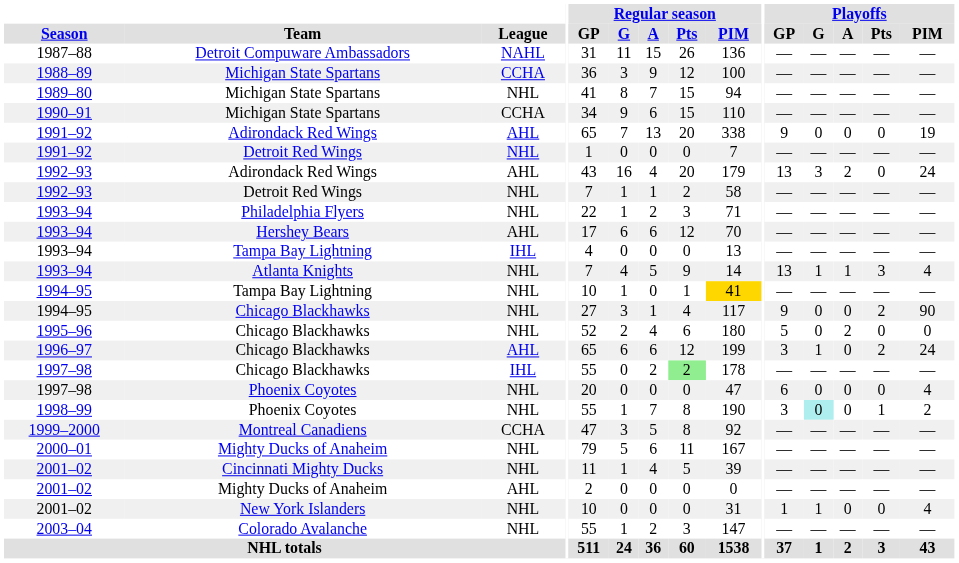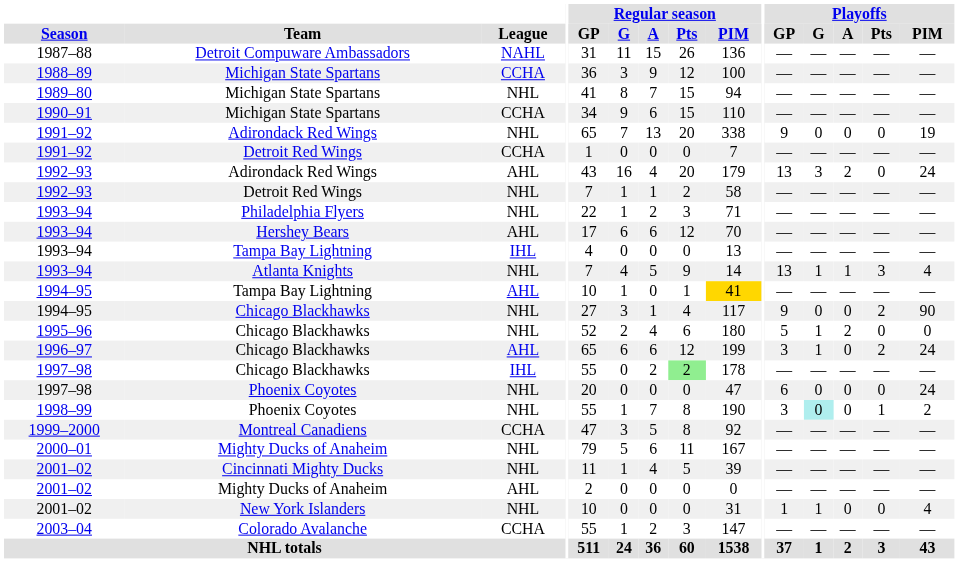 <table border="0" cellpadding="1" cellspacing="0" style="text-align:center; width:60em">
 <tr bgcolor="#e0e0e0">
 <th colspan="3"  bgcolor="#ffffff"></th>
 <th rowspan="99" bgcolor="#ffffff"></th>
 <th colspan="5"><a href='#'>Regular season</a></th>
 <th rowspan="99" bgcolor="#ffffff"></th>
 <th colspan="5"><a href='#'>Playoffs</a></th>
 </tr>
 <tr bgcolor="#e0e0e0">
 <th><a href='#'>Season</a></th>
 <th>Team</th>
 <th>League</th>
 <th>GP</th>
 <th><a href='#'>G</a></th>
 <th><a href='#'>A</a></th>
 <th><a href='#'>Pts</a></th>
 <th><a href='#'>PIM</a></th>
 <th>GP</th>
 <th>G</th>
 <th>A</th>
 <th>Pts</th>
 <th>PIM</th>
 </tr>
 <tr>
 <td>1987–88</td>
 <td><a href='#'>Detroit Compuware Ambassadors</a></td>
 <td><a href='#'>NAHL</a></td>
 <td>31</td>
 <td>11</td>
 <td>15</td>
 <td>26</td>
 <td>136</td>
 <td>—</td>
 <td>—</td>
 <td>—</td>
 <td>—</td>
 <td>—</td>
 </tr>
 <tr bgcolor="#f0f0f0">
 <td><a href='#'>1988–89</a></td>
 <td><a href='#'>Michigan State Spartans</a></td>
 <td><a href='#'>CCHA</a></td>
 <td>36</td>
 <td>3</td>
 <td>9</td>
 <td>12</td>
 <td>100</td>
 <td>—</td>
 <td>—</td>
 <td>—</td>
 <td>—</td>
 <td>—</td>
 </tr>
 <tr>
 <td><a href='#'>1989–80</a></td>
 <td>Michigan State Spartans</td>
 <td>NHL</td>
 <td>41</td>
 <td>8</td>
 <td>7</td>
 <td>15</td>
 <td>94</td>
 <td>—</td>
 <td>—</td>
 <td>—</td>
 <td>—</td>
 <td>—</td>
 </tr>
 <tr bgcolor="#f0f0f0">
 <td><a href='#'>1990–91</a></td>
 <td>Michigan State Spartans</td>
 <td>CCHA</td>
 <td>34</td>
 <td>9</td>
 <td>6</td>
 <td>15</td>
 <td>110</td>
 <td>—</td>
 <td>—</td>
 <td>—</td>
 <td>—</td>
 <td>—</td>
 </tr>
 <tr>
 <td><a href='#'>1991–92</a></td>
 <td><a href='#'>Adirondack Red Wings</a></td>
-<td><a href='#'>AHL</a></td>
+<td>NHL</td>
 <td>65</td>
 <td>7</td>
 <td>13</td>
 <td>20</td>
 <td>338</td>
 <td>9</td>
 <td>0</td>
 <td>0</td>
 <td>0</td>
 <td>19</td>
 </tr>
 <tr bgcolor="#f0f0f0">
 <td><a href='#'>1991–92</a></td>
 <td><a href='#'>Detroit Red Wings</a></td>
-<td><a href='#'>NHL</a></td>
+<td>CCHA</td>
 <td>1</td>
 <td>0</td>
 <td>0</td>
 <td>0</td>
 <td>7</td>
 <td>—</td>
 <td>—</td>
 <td>—</td>
 <td>—</td>
 <td>—</td>
 </tr>
 <tr>
 <td><a href='#'>1992–93</a></td>
 <td>Adirondack Red Wings</td>
 <td>AHL</td>
 <td>43</td>
 <td>16</td>
 <td>4</td>
 <td>20</td>
 <td>179</td>
 <td>13</td>
 <td>3</td>
 <td>2</td>
 <td>0</td>
 <td>24</td>
 </tr>
 <tr bgcolor="#f0f0f0">
 <td><a href='#'>1992–93</a></td>
 <td>Detroit Red Wings</td>
 <td>NHL</td>
 <td>7</td>
 <td>1</td>
 <td>1</td>
 <td>2</td>
 <td>58</td>
 <td>—</td>
 <td>—</td>
 <td>—</td>
 <td>—</td>
 <td>—</td>
 </tr>
 <tr>
 <td><a href='#'>1993–94</a></td>
 <td><a href='#'>Philadelphia Flyers</a></td>
 <td>NHL</td>
 <td>22</td>
 <td>1</td>
 <td>2</td>
 <td>3</td>
 <td>71</td>
 <td>—</td>
 <td>—</td>
 <td>—</td>
 <td>—</td>
 <td>—</td>
 </tr>
 <tr bgcolor="#f0f0f0">
 <td><a href='#'>1993–94</a></td>
 <td><a href='#'>Hershey Bears</a></td>
 <td>AHL</td>
 <td>17</td>
 <td>6</td>
 <td>6</td>
 <td>12</td>
 <td>70</td>
 <td>—</td>
 <td>—</td>
 <td>—</td>
 <td>—</td>
 <td>—</td>
 </tr>
 <tr>
 <td>1993–94</td>
 <td><a href='#'>Tampa Bay Lightning</a></td>
 <td><a href='#'>IHL</a></td>
 <td>4</td>
 <td>0</td>
 <td>0</td>
 <td>0</td>
 <td>13</td>
 <td>—</td>
 <td>—</td>
 <td>—</td>
 <td>—</td>
 <td>—</td>
 </tr>
 <tr bgcolor="#f0f0f0">
 <td><a href='#'>1993–94</a></td>
 <td><a href='#'>Atlanta Knights</a></td>
 <td>NHL</td>
 <td>7</td>
 <td>4</td>
 <td>5</td>
 <td>9</td>
 <td>14</td>
 <td>13</td>
 <td>1</td>
 <td>1</td>
 <td>3</td>
 <td>4</td>
 </tr>
 <tr>
 <td><a href='#'>1994–95</a></td>
 <td>Tampa Bay Lightning</td>
-<td>NHL</td>
+<td><a href='#'>AHL</a></td>
 <td>10</td>
 <td>1</td>
 <td>0</td>
 <td>1</td>
 <td style="background: gold;">41</td>
 <td>—</td>
 <td>—</td>
 <td>—</td>
 <td>—</td>
 <td>—</td>
 </tr>
 <tr bgcolor="#f0f0f0">
 <td>1994–95</td>
 <td><a href='#'>Chicago Blackhawks</a></td>
 <td>NHL</td>
 <td>27</td>
 <td>3</td>
 <td>1</td>
 <td>4</td>
 <td>117</td>
 <td>9</td>
 <td>0</td>
 <td>0</td>
 <td>2</td>
 <td>90</td>
 </tr>
 <tr>
 <td><a href='#'>1995–96</a></td>
 <td>Chicago Blackhawks</td>
 <td>NHL</td>
 <td>52</td>
 <td>2</td>
 <td>4</td>
 <td>6</td>
 <td>180</td>
 <td>5</td>
-<td>0</td>
+<td>1</td>
 <td>2</td>
 <td>0</td>
 <td>0</td>
 </tr>
 <tr bgcolor="#f0f0f0">
 <td><a href='#'>1996–97</a></td>
 <td>Chicago Blackhawks</td>
 <td><a href='#'>AHL</a></td>
 <td>65</td>
 <td>6</td>
 <td>6</td>
 <td>12</td>
 <td>199</td>
 <td>3</td>
 <td>1</td>
 <td>0</td>
 <td>2</td>
 <td>24</td>
 </tr>
 <tr>
 <td><a href='#'>1997–98</a></td>
 <td>Chicago Blackhawks</td>
 <td><a href='#'>IHL</a></td>
 <td>55</td>
 <td>0</td>
 <td>2</td>
 <td style="background: lightgreen;">2</td>
 <td>178</td>
 <td>—</td>
 <td>—</td>
 <td>—</td>
 <td>—</td>
 <td>—</td>
 </tr>
 <tr bgcolor="#f0f0f0">
 <td>1997–98</td>
 <td><a href='#'>Phoenix Coyotes</a></td>
 <td>NHL</td>
 <td>20</td>
 <td>0</td>
 <td>0</td>
 <td>0</td>
 <td>47</td>
 <td>6</td>
 <td>0</td>
 <td>0</td>
 <td>0</td>
-<td>4</td>
+<td>24</td>
 </tr>
 <tr>
 <td><a href='#'>1998–99</a></td>
 <td>Phoenix Coyotes</td>
 <td>NHL</td>
 <td>55</td>
 <td>1</td>
 <td>7</td>
 <td>8</td>
 <td>190</td>
 <td>3</td>
 <td style="background: paleturquoise;">0</td>
 <td>0</td>
 <td>1</td>
 <td>2</td>
 </tr>
 <tr bgcolor="#f0f0f0">
 <td><a href='#'>1999–2000</a></td>
 <td><a href='#'>Montreal Canadiens</a></td>
 <td>CCHA</td>
 <td>47</td>
 <td>3</td>
 <td>5</td>
 <td>8</td>
 <td>92</td>
 <td>—</td>
 <td>—</td>
 <td>—</td>
 <td>—</td>
 <td>—</td>
 </tr>
 <tr>
 <td><a href='#'>2000–01</a></td>
 <td><a href='#'>Mighty Ducks of Anaheim</a></td>
 <td>NHL</td>
 <td>79</td>
 <td>5</td>
 <td>6</td>
 <td>11</td>
 <td>167</td>
 <td>—</td>
 <td>—</td>
 <td>—</td>
 <td>—</td>
 <td>—</td>
 </tr>
 <tr bgcolor="#f0f0f0">
 <td><a href='#'>2001–02</a></td>
 <td><a href='#'>Cincinnati Mighty Ducks</a></td>
 <td>NHL</td>
 <td>11</td>
 <td>1</td>
 <td>4</td>
 <td>5</td>
 <td>39</td>
 <td>—</td>
 <td>—</td>
 <td>—</td>
 <td>—</td>
 <td>—</td>
 </tr>
 <tr>
 <td><a href='#'>2001–02</a></td>
 <td>Mighty Ducks of Anaheim</td>
 <td>AHL</td>
 <td>2</td>
 <td>0</td>
 <td>0</td>
 <td>0</td>
 <td>0</td>
 <td>—</td>
 <td>—</td>
 <td>—</td>
 <td>—</td>
 <td>—</td>
 </tr>
 <tr bgcolor="#f0f0f0">
 <td>2001–02</td>
 <td><a href='#'>New York Islanders</a></td>
 <td>NHL</td>
 <td>10</td>
 <td>0</td>
 <td>0</td>
 <td>0</td>
 <td>31</td>
 <td>1</td>
 <td>1</td>
 <td>0</td>
 <td>0</td>
 <td>4</td>
 </tr>
 <tr>
 <td><a href='#'>2003–04</a></td>
 <td><a href='#'>Colorado Avalanche</a></td>
-<td>NHL</td>
+<td>CCHA</td>
 <td>55</td>
 <td>1</td>
 <td>2</td>
 <td>3</td>
 <td>147</td>
 <td>—</td>
 <td>—</td>
 <td>—</td>
 <td>—</td>
 <td>—</td>
 </tr>
 <tr bgcolor="#e0e0e0">
 <th colspan="3">NHL totals</th>
 <th>511</th>
 <th>24</th>
 <th>36</th>
 <th>60</th>
 <th>1538</th>
 <th>37</th>
 <th>1</th>
 <th>2</th>
 <th>3</th>
 <th>43</th>
 </tr>
 </table>
